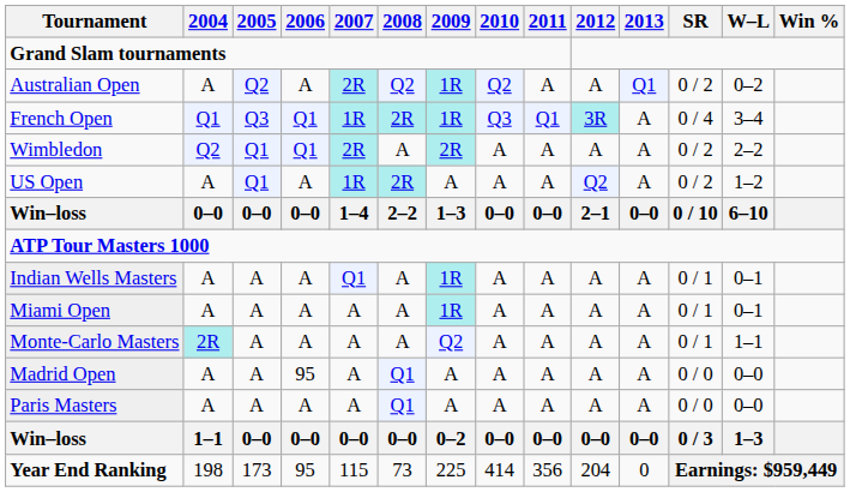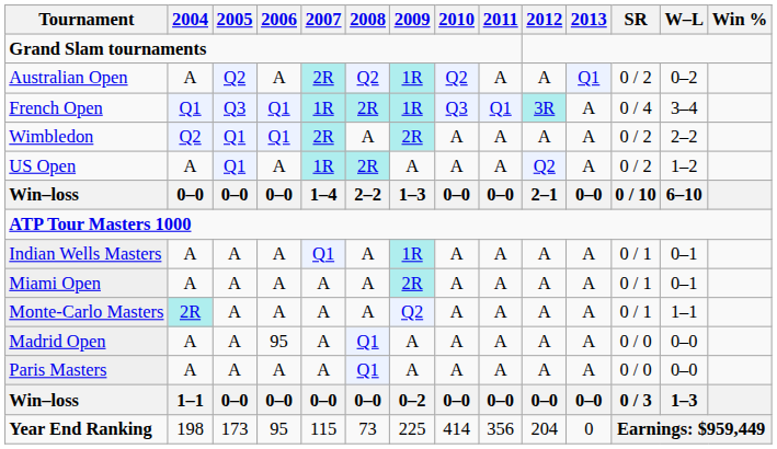 <table class=wikitable style=text-align:center;font-size:97%>
 <tr>
 <th>Tournament</th>
 <th><a href='#'>2004</a></th>
 <th><a href='#'>2005</a></th>
 <th><a href='#'>2006</a></th>
 <th><a href='#'>2007</a></th>
 <th><a href='#'>2008</a></th>
 <th><a href='#'>2009</a></th>
 <th><a href='#'>2010</a></th>
 <th><a href='#'>2011</a></th>
 <th><a href='#'>2012</a></th>
 <th><a href='#'>2013</a></th>
 <th>SR</th>
 <th>W–L</th>
 <th>Win %</th>
 </tr>
 <tr>
 <td colspan=9 align=left><strong>Grand Slam tournaments</strong></td>
 </tr>
 <tr>
 <td align=left><a href='#'>Australian Open</a></td>
 <td>A</td>
 <td bgcolor=ecf2ff><a href='#'>Q2</a></td>
 <td>A</td>
 <td bgcolor=afeeee><a href='#'>2R</a></td>
 <td bgcolor=ecf2ff><a href='#'>Q2</a></td>
 <td bgcolor=afeeee><a href='#'>1R</a></td>
 <td bgcolor=ecf2ff><a href='#'>Q2</a></td>
 <td>A</td>
 <td>A</td>
 <td bgcolor=ecf2ff><a href='#'>Q1</a></td>
 <td>0 / 2</td>
 <td>0–2</td>
 <td></td>
 </tr>
 <tr>
 <td align=left><a href='#'>French Open</a></td>
 <td bgcolor=ecf2ff><a href='#'>Q1</a></td>
 <td bgcolor=ecf2ff><a href='#'>Q3</a></td>
 <td bgcolor=ecf2ff><a href='#'>Q1</a></td>
 <td bgcolor=afeeee><a href='#'>1R</a></td>
 <td bgcolor=afeeee><a href='#'>2R</a></td>
 <td bgcolor=afeeee><a href='#'>1R</a></td>
 <td bgcolor=ecf2ff><a href='#'>Q3</a></td>
 <td bgcolor=ecf2ff><a href='#'>Q1</a></td>
 <td bgcolor=afeeee><a href='#'>3R</a></td>
 <td>A</td>
 <td>0 / 4</td>
 <td>3–4</td>
 <td></td>
 </tr>
 <tr>
 <td align=left><a href='#'>Wimbledon</a></td>
 <td bgcolor=ecf2ff><a href='#'>Q2</a></td>
 <td bgcolor=ecf2ff><a href='#'>Q1</a></td>
 <td bgcolor=ecf2ff><a href='#'>Q1</a></td>
 <td bgcolor=afeeee><a href='#'>2R</a></td>
 <td>A</td>
 <td bgcolor=afeeee><a href='#'>2R</a></td>
 <td>A</td>
 <td>A</td>
 <td>A</td>
 <td>A</td>
 <td>0 / 2</td>
 <td>2–2</td>
 <td></td>
 </tr>
 <tr>
 <td align=left><a href='#'>US Open</a></td>
 <td>A</td>
 <td bgcolor=ecf2ff><a href='#'>Q1</a></td>
 <td>A</td>
 <td bgcolor=afeeee><a href='#'>1R</a></td>
 <td bgcolor=afeeee><a href='#'>2R</a></td>
 <td>A</td>
 <td>A</td>
 <td>A</td>
 <td bgcolor=ecf2ff><a href='#'>Q2</a></td>
 <td>A</td>
 <td>0 / 2</td>
 <td>1–2</td>
 <td></td>
 </tr>
 <tr>
 <th style=text-align:left>Win–loss</th>
 <th>0–0</th>
 <th>0–0</th>
 <th>0–0</th>
 <th>1–4</th>
 <th>2–2</th>
 <th>1–3</th>
 <th>0–0</th>
 <th>0–0</th>
 <th>2–1</th>
 <th>0–0</th>
 <th>0 / 10</th>
 <th>6–10</th>
 <th></th>
 </tr>
 <tr>
 <td colspan=25 style=text-align:left><strong><a href='#'>ATP Tour Masters 1000</a></strong></td>
 </tr>
 <tr>
 <td bgcolor=efefef align=left><a href='#'>Indian Wells Masters</a></td>
 <td>A</td>
 <td>A</td>
 <td>A</td>
 <td bgcolor=ecf2ff><a href='#'>Q1</a></td>
 <td>A</td>
 <td bgcolor=afeeee><a href='#'>1R</a></td>
 <td>A</td>
 <td>A</td>
 <td>A</td>
 <td>A</td>
 <td>0 / 1</td>
 <td>0–1</td>
 <td></td>
 </tr>
 <tr>
 <td bgcolor=efefef align=left><a href='#'>Miami Open</a></td>
 <td>A</td>
 <td>A</td>
 <td>A</td>
 <td>A</td>
 <td>A</td>
-<td bgcolor=afeeee><a href='#'>1R</a></td>
+<td bgcolor=afeeee><a href='#'>2R</a></td>
 <td>A</td>
 <td>A</td>
 <td>A</td>
 <td>A</td>
 <td>0 / 1</td>
 <td>0–1</td>
 <td></td>
 </tr>
 <tr>
 <td bgcolor=efefef align=left><a href='#'>Monte-Carlo Masters</a></td>
 <td bgcolor=afeeee><a href='#'>2R</a></td>
 <td>A</td>
 <td>A</td>
 <td>A</td>
 <td>A</td>
 <td bgcolor=ecf2ff><a href='#'>Q2</a></td>
 <td>A</td>
 <td>A</td>
 <td>A</td>
 <td>A</td>
 <td>0 / 1</td>
 <td>1–1</td>
 <td></td>
 </tr>
 <tr>
 <td bgcolor=efefef align=left><a href='#'>Madrid Open</a></td>
 <td>A</td>
 <td>A</td>
 <td>95</td>
 <td>A</td>
 <td bgcolor=ecf2ff><a href='#'>Q1</a></td>
 <td>A</td>
 <td>A</td>
 <td>A</td>
 <td>A</td>
 <td>A</td>
 <td>0 / 0</td>
 <td>0–0</td>
 <td></td>
 </tr>
 <tr>
 <td bgcolor=efefef align=left><a href='#'>Paris Masters</a></td>
 <td>A</td>
 <td>A</td>
 <td>A</td>
 <td>A</td>
 <td bgcolor=ecf2ff><a href='#'>Q1</a></td>
 <td>A</td>
 <td>A</td>
 <td>A</td>
 <td>A</td>
 <td>A</td>
 <td>0 / 0</td>
 <td>0–0</td>
 <td></td>
 </tr>
 <tr>
 <th style=text-align:left>Win–loss</th>
 <th>1–1</th>
 <th>0–0</th>
 <th>0–0</th>
 <th>0–0</th>
 <th>0–0</th>
 <th>0–2</th>
 <th>0–0</th>
 <th>0–0</th>
 <th>0–0</th>
 <th>0–0</th>
 <th>0 / 3</th>
 <th>1–3</th>
 <th></th>
 </tr>
 <tr>
 <td align=left><strong>Year End Ranking</strong></td>
 <td>198</td>
 <td>173</td>
 <td>95</td>
 <td>115</td>
 <td>73</td>
 <td>225</td>
 <td>414</td>
 <td>356</td>
 <td>204</td>
 <td>0</td>
 <th colspan=3><strong>Earnings: $959,449</strong></th>
 </tr>
 </table>
